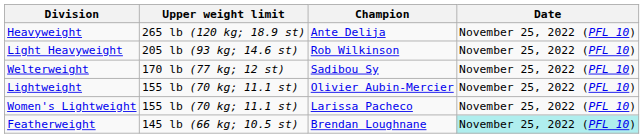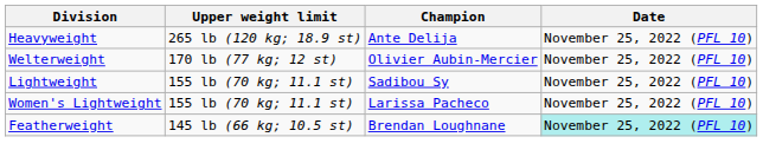 <table class="wikitable">
 <tr>
 <th>Division</th>
 <th>Upper weight limit</th>
 <th>Champion</th>
 <th>Date</th>
 </tr>
 <tr>
 <td><a href='#'>Heavyweight</a></td>
 <td>265 lb <em>(120 kg; 18.9 st)</em></td>
 <td><a href='#'>Ante Delija</a></td>
 <td>November 25, 2022 (<em><a href='#'>PFL 10</a></em>)</td>
 </tr>
 <tr>
-<td><a href='#'>Light Heavyweight</a></td>
-<td>205 lb <em>(93 kg; 14.6 st)</em></td>
-<td><a href='#'>Rob Wilkinson</a></td>
-<td>November 25, 2022 (<em><a href='#'>PFL 10</a></em>)</td>
-</tr>
-<tr>
 <td><a href='#'>Welterweight</a></td>
 <td>170 lb <em>(77 kg; 12 st)</em></td>
-<td><a href='#'>Sadibou Sy</a></td>
+<td><a href='#'>Olivier Aubin-Mercier</a></td>
 <td>November 25, 2022 (<em><a href='#'>PFL 10</a></em>)</td>
 </tr>
 <tr>
 <td><a href='#'>Lightweight</a></td>
 <td>155 lb <em>(70 kg; 11.1 st)</em></td>
-<td><a href='#'>Olivier Aubin-Mercier</a></td>
+<td><a href='#'>Sadibou Sy</a></td>
 <td>November 25, 2022 (<em><a href='#'>PFL 10</a></em>)</td>
 </tr>
 <tr>
 <td><a href='#'>Women's Lightweight</a></td>
 <td>155 lb <em>(70 kg; 11.1 st)</em></td>
 <td><a href='#'>Larissa Pacheco</a></td>
 <td>November 25, 2022 (<em><a href='#'>PFL 10</a></em>)</td>
 </tr>
 <tr>
 <td><a href='#'>Featherweight</a></td>
 <td>145 lb <em>(66 kg; 10.5 st)</em></td>
 <td><a href='#'>Brendan Loughnane</a></td>
 <td style="background: paleturquoise;">November 25, 2022 (<em><a href='#'>PFL 10</a></em>)</td>
 </tr>
 </table>
